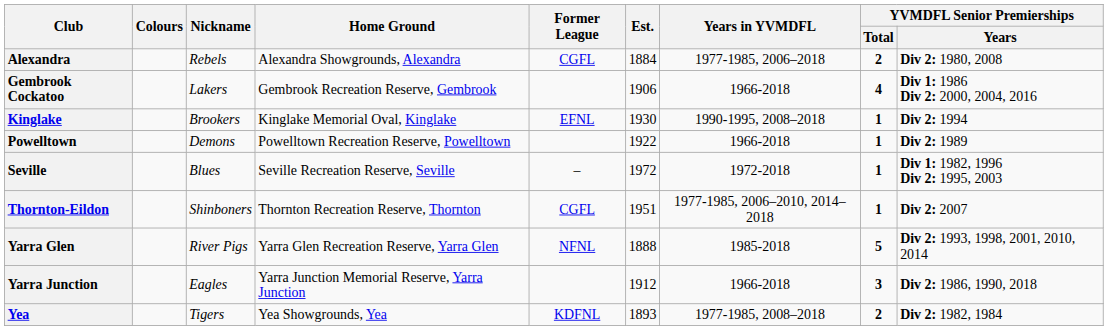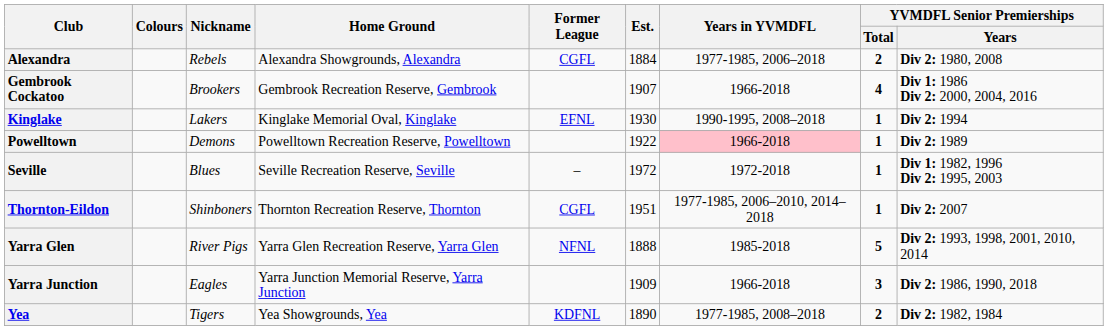 <table class="wikitable sortable" style="text-align:center; width:100%">
 <tr>
 <th rowspan="2">Club</th>
 <th rowspan="2">Colours</th>
 <th rowspan="2">Nickname</th>
 <th rowspan="2">Home Ground</th>
 <th rowspan="2">Former League</th>
 <th rowspan="2">Est.</th>
 <th rowspan="2">Years in YVMDFL</th>
 <th colspan="2">YVMDFL Senior Premierships</th>
 </tr>
 <tr>
 <th>Total</th>
 <th>Years</th>
 </tr>
 <tr>
 <th style="text-align:left">Alexandra</th>
 <td></td>
 <td align="left"><em>Rebels</em></td>
 <td align="left">Alexandra Showgrounds, <a href='#'>Alexandra</a></td>
 <td><a href='#'>CGFL</a></td>
 <td>1884</td>
 <td>1977-1985, 2006–2018</td>
 <td><strong>2</strong></td>
 <td align="left"><strong>Div 2:</strong> 1980, 2008</td>
 </tr>
 <tr>
 <th style="text-align:left">Gembrook Cockatoo</th>
 <td></td>
-<td align="left"><em>Lakers</em></td>
+<td align="left"><em>Brookers</em></td>
 <td align="left">Gembrook Recreation Reserve, <a href='#'>Gembrook</a></td>
 <td></td>
-<td>1906</td>
+<td>1907</td>
 <td>1966-2018</td>
 <td><strong>4</strong></td>
 <td align="left"><strong>Div 1:</strong> 1986<br><strong>Div 2:</strong> 2000, 2004, 2016</td>
 </tr>
 <tr>
 <th style="text-align:left"><a href='#'>Kinglake</a></th>
 <td></td>
-<td align="left"><em>Brookers</em></td>
+<td align="left"><em>Lakers</em></td>
 <td align="left">Kinglake Memorial Oval, <a href='#'>Kinglake</a></td>
 <td><a href='#'>EFNL</a></td>
 <td>1930</td>
 <td>1990-1995, 2008–2018</td>
 <td><strong>1</strong></td>
 <td align="left"><strong>Div 2:</strong> 1994</td>
 </tr>
 <tr>
 <th style="text-align:left">Powelltown</th>
 <td></td>
 <td align="left"><em>Demons</em></td>
 <td align="left">Powelltown Recreation Reserve, <a href='#'>Powelltown</a></td>
 <td></td>
 <td>1922</td>
-<td>1966-2018</td>
+<td style="background: pink;">1966-2018</td>
 <td><strong>1</strong></td>
 <td align="left"><strong>Div 2:</strong> 1989</td>
 </tr>
 <tr>
 <th style="text-align:left">Seville</th>
 <td></td>
 <td align="left"><em>Blues</em></td>
 <td align="left">Seville Recreation Reserve, <a href='#'>Seville</a></td>
 <td>–</td>
 <td>1972</td>
 <td>1972-2018</td>
 <td><strong>1</strong></td>
 <td align="left"><strong>Div 1:</strong> 1982, 1996<br><strong>Div 2:</strong> 1995, 2003</td>
 </tr>
 <tr>
 <th style="text-align:left"><a href='#'>Thornton-Eildon</a></th>
 <td></td>
 <td align="left"><em>Shinboners</em></td>
 <td align="left">Thornton Recreation Reserve, <a href='#'>Thornton</a></td>
 <td><a href='#'>CGFL</a></td>
 <td>1951</td>
 <td>1977-1985, 2006–2010, 2014–2018</td>
 <td><strong>1</strong></td>
 <td align="left"><strong>Div 2:</strong> 2007</td>
 </tr>
 <tr>
 <th style="text-align:left">Yarra Glen</th>
 <td></td>
 <td align="left"><em>River Pigs</em></td>
 <td align="left">Yarra Glen Recreation Reserve, <a href='#'>Yarra Glen</a></td>
 <td><a href='#'>NFNL</a></td>
 <td>1888</td>
 <td>1985-2018</td>
 <td><strong>5</strong></td>
 <td align="left"><strong>Div 2:</strong> 1993, 1998, 2001, 2010, 2014</td>
 </tr>
 <tr>
 <th style="text-align:left">Yarra Junction</th>
 <td></td>
 <td align="left"><em>Eagles</em></td>
 <td align="left">Yarra Junction Memorial Reserve, <a href='#'>Yarra Junction</a></td>
 <td></td>
-<td>1912</td>
+<td>1909</td>
 <td>1966-2018</td>
 <td><strong>3</strong></td>
 <td align="left"><strong>Div 2:</strong> 1986, 1990, 2018</td>
 </tr>
 <tr>
 <th style="text-align:left"><a href='#'>Yea</a></th>
 <td></td>
 <td align="left"><em>Tigers</em></td>
 <td align="left">Yea Showgrounds, <a href='#'>Yea</a></td>
 <td><a href='#'>KDFNL</a></td>
-<td>1893</td>
+<td>1890</td>
 <td>1977-1985, 2008–2018</td>
 <td><strong>2</strong></td>
 <td align="left"><strong>Div 2:</strong> 1982, 1984</td>
 </tr>
 </table>
